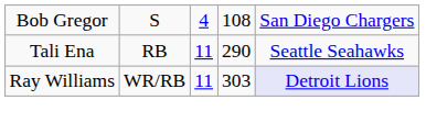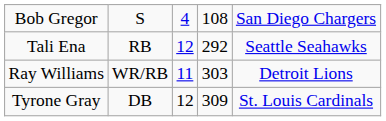 <table class=wikitable style="text-align:center">
 <tr>
 <td>Bob Gregor</td>
 <td>S</td>
 <td><a href='#'>4</a></td>
 <td>108</td>
 <td><a href='#'>San Diego Chargers</a></td>
 </tr>
 <tr>
 <td>Tali Ena</td>
 <td>RB</td>
-<td><a href='#'>11</a></td>
-<td>290</td>
+<td><a href='#'>12</a></td>
+<td>292</td>
 <td><a href='#'>Seattle Seahawks</a></td>
 </tr>
 <tr>
 <td>Ray Williams</td>
 <td>WR/RB</td>
 <td><a href='#'>11</a></td>
 <td>303</td>
-<td style="background: lavender;"><a href='#'>Detroit Lions</a></td>
+<td><a href='#'>Detroit Lions</a></td>
+</tr>
+<tr>
+<td>Tyrone Gray</td>
+<td>DB</td>
+<td>12</td>
+<td>309</td>
+<td><a href='#'>St. Louis Cardinals</a></td>
 </tr>
 </table>
